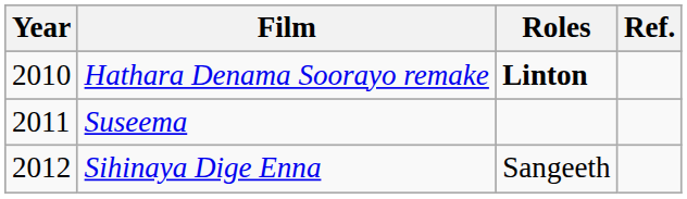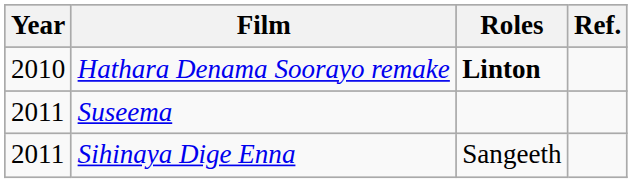 <table class="wikitable">
 <tr>
 <th>Year</th>
 <th>Film</th>
 <th>Roles</th>
 <th>Ref.</th>
 </tr>
 <tr>
 <td>2010</td>
 <td><em><a href='#'>Hathara Denama Soorayo remake</a></em></td>
 <td><strong>Linton</strong></td>
 <td></td>
 </tr>
 <tr>
 <td>2011</td>
 <td><em><a href='#'>Suseema</a></em></td>
 <td></td>
 <td></td>
 </tr>
 <tr>
-<td>2012</td>
+<td>2011</td>
 <td><em><a href='#'>Sihinaya Dige Enna</a></em></td>
 <td>Sangeeth</td>
 <td></td>
 </tr>
 </table>
